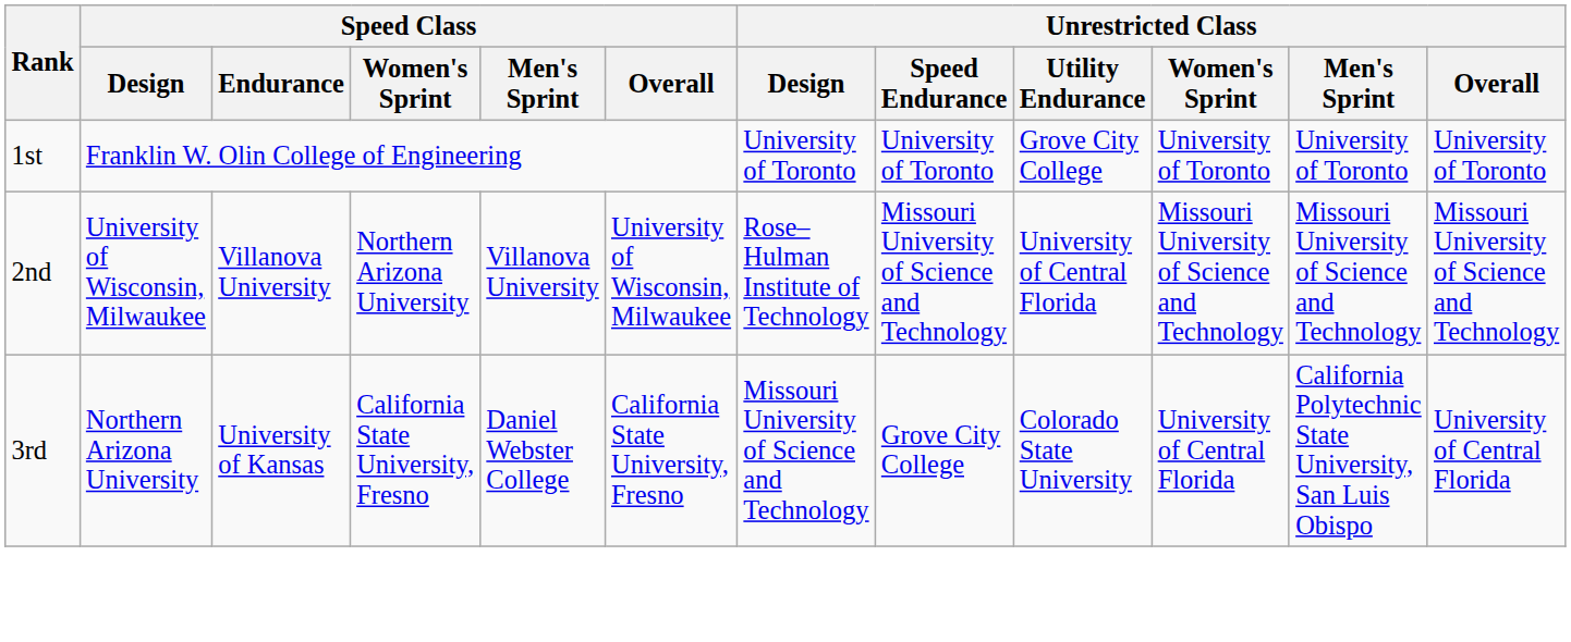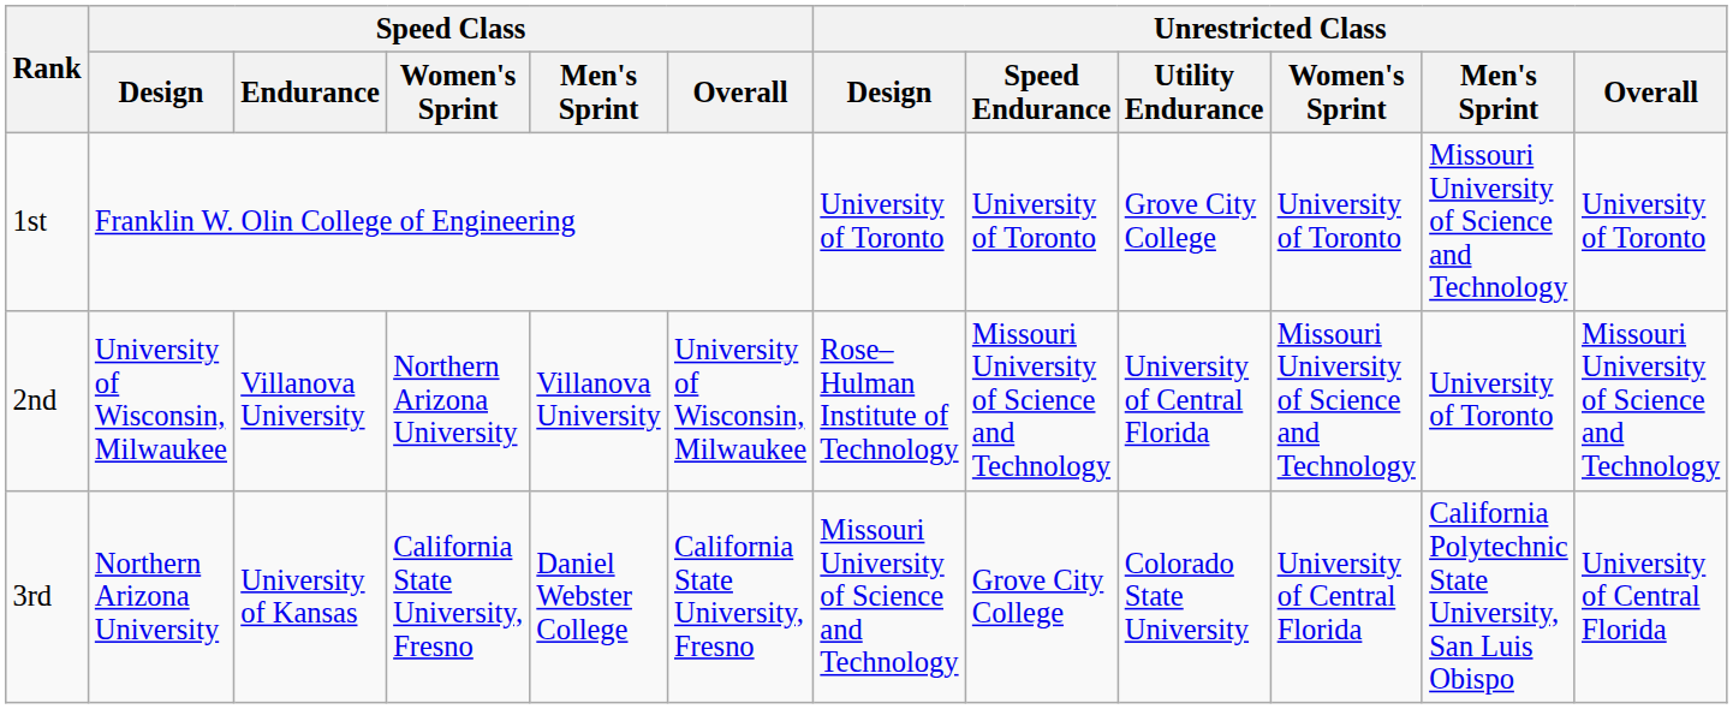 <table class="wikitable mw-collapsible">
 <tr>
 <th rowspan="2">Rank</th>
 <th colspan="5">Speed Class</th>
 <th colspan="6">Unrestricted  Class</th>
 </tr>
 <tr>
 <th>Design</th>
 <th>Endurance</th>
 <th>Women's Sprint</th>
 <th>Men's Sprint</th>
 <th>Overall</th>
 <th>Design</th>
 <th>Speed Endurance</th>
 <th>Utility Endurance</th>
 <th>Women's Sprint</th>
 <th>Men's Sprint</th>
 <th>Overall</th>
 </tr>
 <tr>
 <td>1st</td>
 <td colspan="5"><a href='#'>Franklin W. Olin  College of Engineering</a></td>
 <td><a href='#'>University of Toronto</a></td>
 <td><a href='#'>University of Toronto</a></td>
 <td><a href='#'>Grove City College</a></td>
 <td><a href='#'>University of Toronto</a></td>
-<td><a href='#'>University of Toronto</a></td>
+<td><a href='#'>Missouri University of Science and Technology</a></td>
 <td><a href='#'>University of Toronto</a></td>
 </tr>
 <tr>
 <td>2nd</td>
 <td><a href='#'>University of Wisconsin, Milwaukee</a></td>
 <td><a href='#'>Villanova University</a></td>
 <td><a href='#'>Northern Arizona University</a></td>
 <td><a href='#'>Villanova University</a></td>
 <td><a href='#'>University of Wisconsin, Milwaukee</a></td>
 <td><a href='#'>Rose–Hulman Institute of Technology</a></td>
 <td><a href='#'>Missouri University of Science and Technology</a></td>
 <td><a href='#'>University of Central Florida</a></td>
 <td><a href='#'>Missouri University of Science and Technology</a></td>
-<td><a href='#'>Missouri University of Science and Technology</a></td>
+<td><a href='#'>University of Toronto</a></td>
 <td><a href='#'>Missouri University of Science and Technology</a></td>
 </tr>
 <tr>
 <td>3rd</td>
 <td><a href='#'>Northern Arizona University</a></td>
 <td><a href='#'>University of Kansas</a></td>
 <td><a href='#'>California State University, Fresno</a></td>
 <td><a href='#'>Daniel Webster College</a></td>
 <td><a href='#'>California State University, Fresno</a></td>
 <td><a href='#'>Missouri University of Science and Technology</a></td>
 <td><a href='#'>Grove City College</a></td>
 <td><a href='#'>Colorado State University</a></td>
 <td><a href='#'>University of Central Florida</a></td>
 <td><a href='#'>California Polytechnic State University, San Luis Obispo</a></td>
 <td><a href='#'>University of Central Florida</a></td>
 </tr>
 </table>
